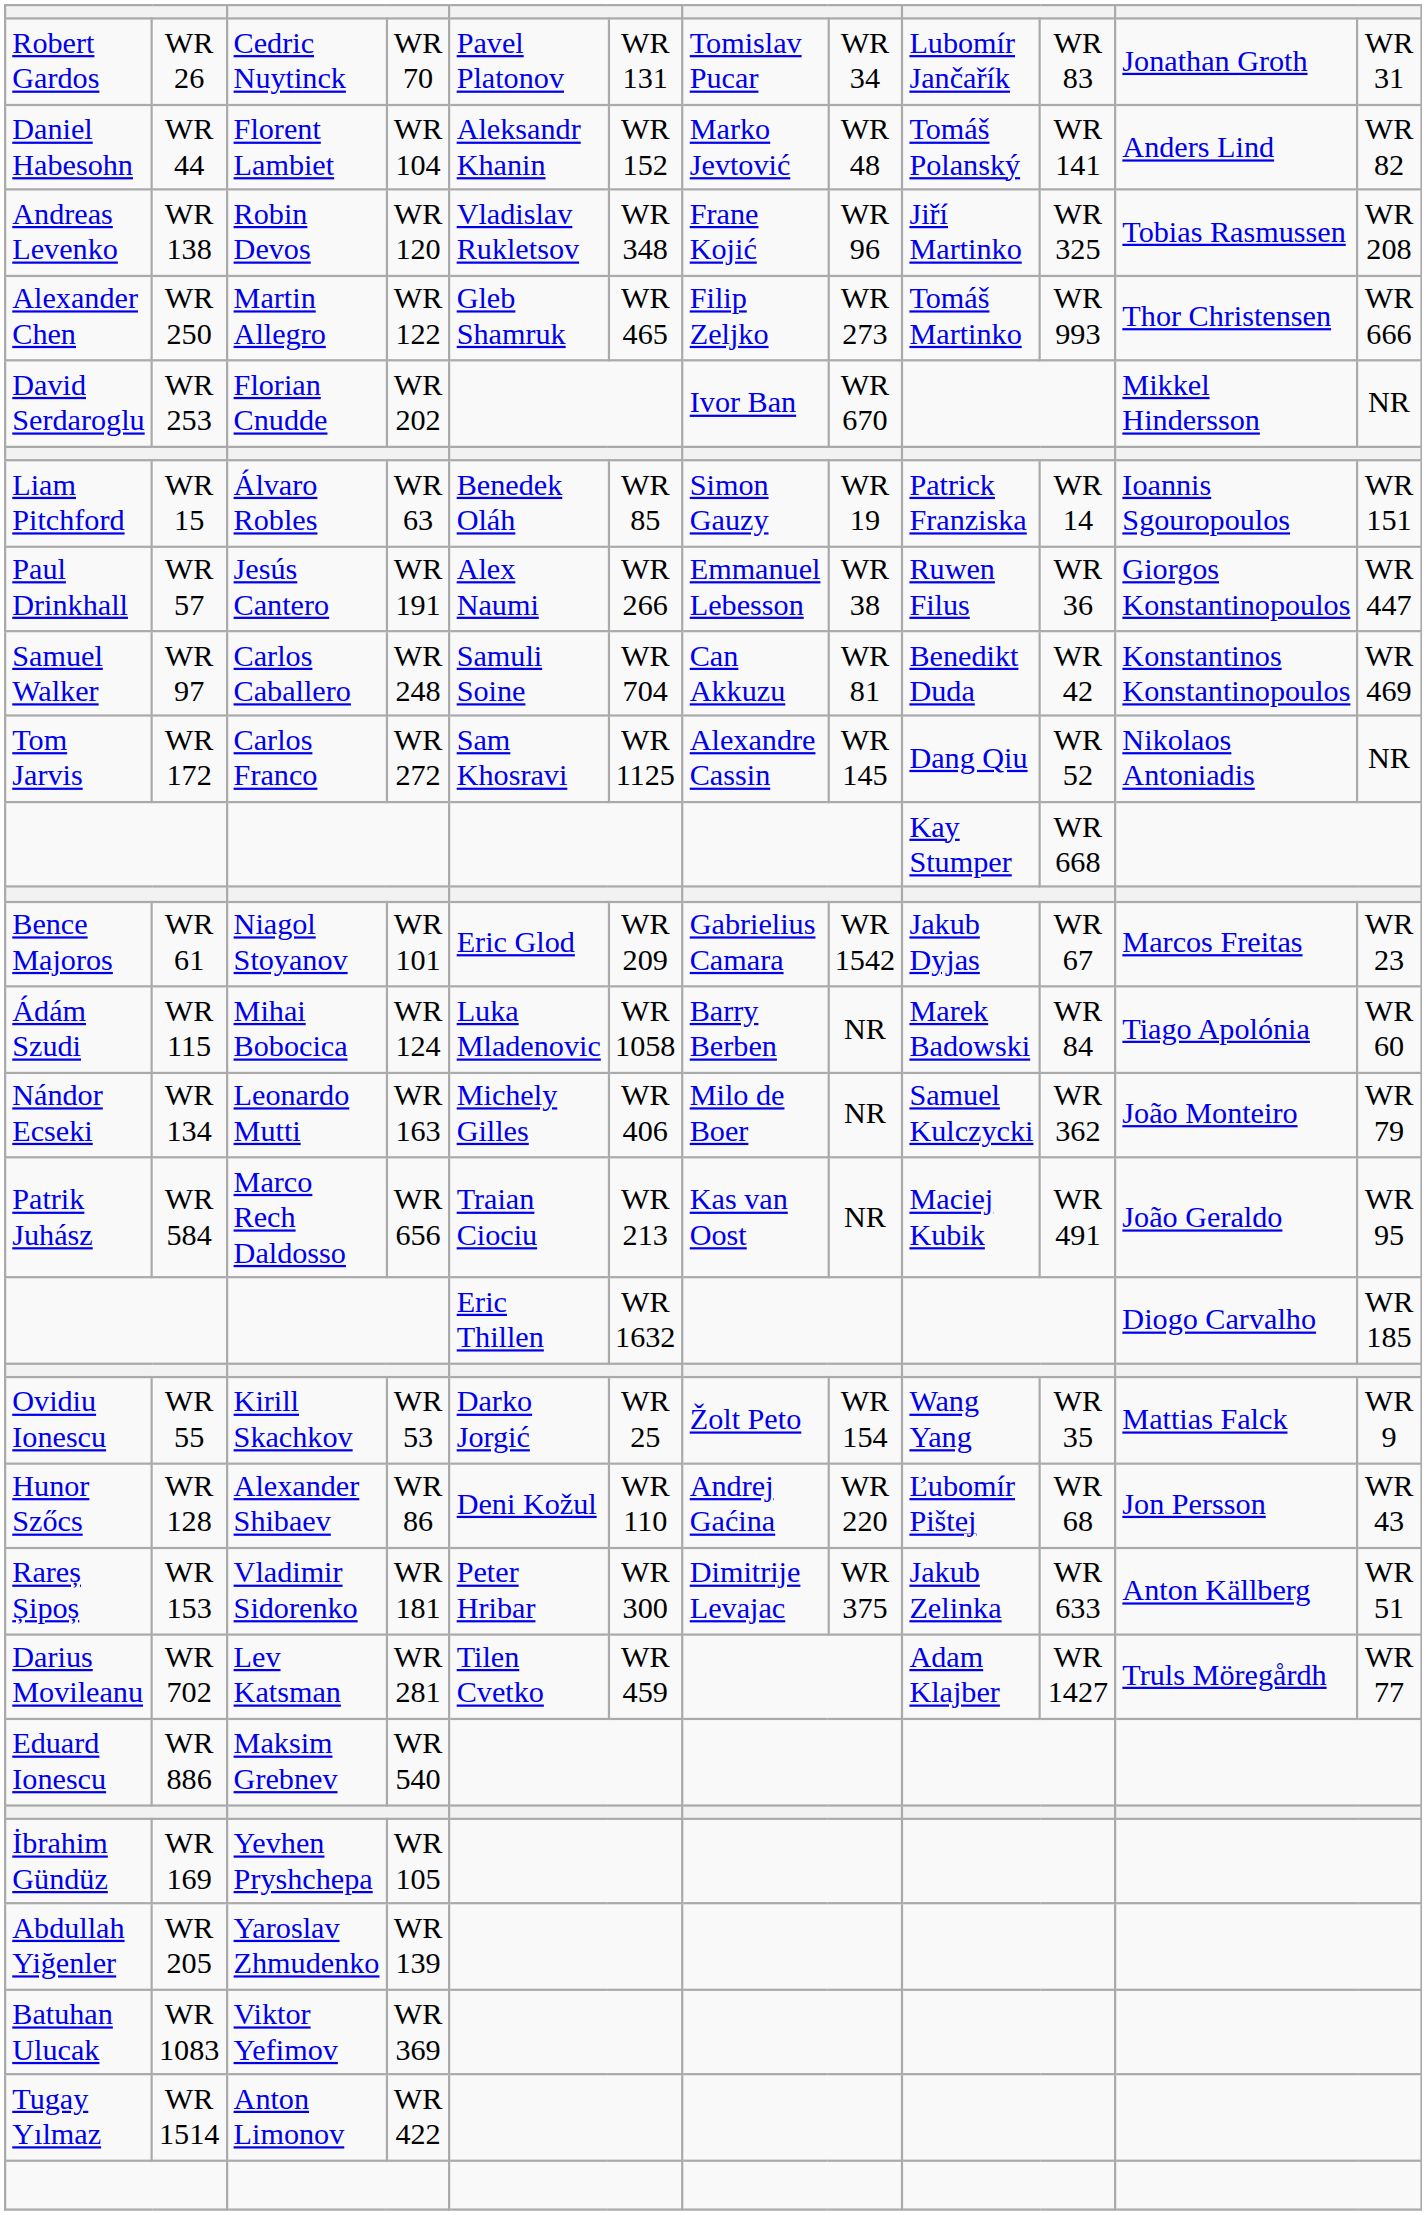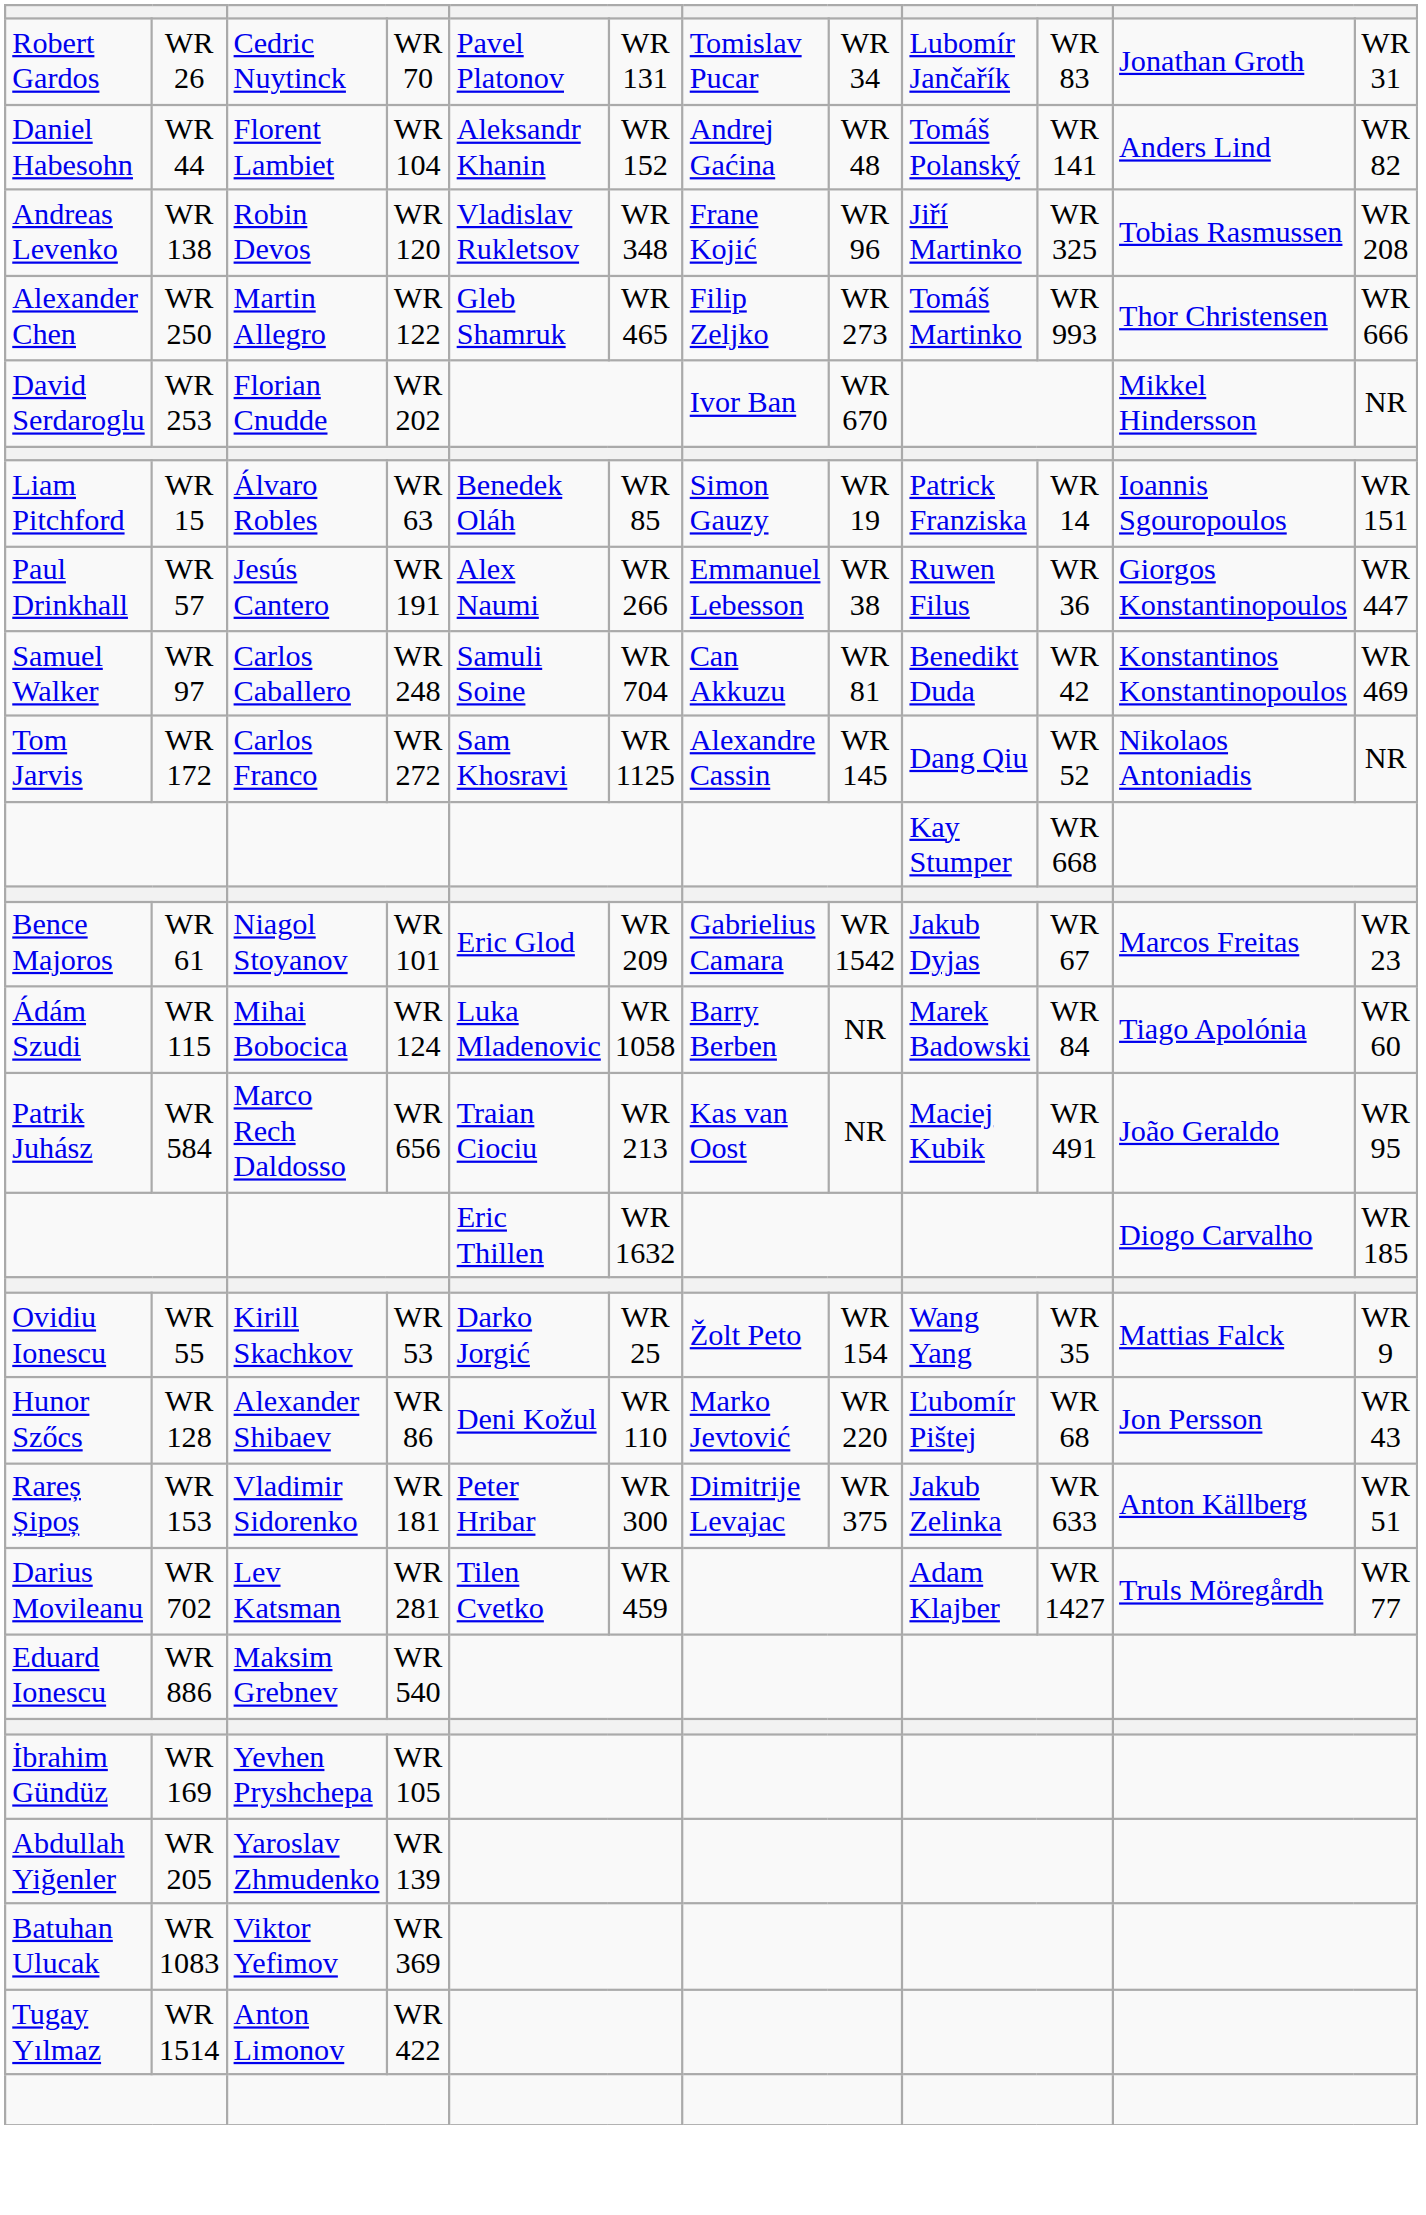 <table class="wikitable" style="font-size:85%">
 <tr>
 <th colspan=2></th>
 <th colspan=2></th>
 <th colspan=2></th>
 <th colspan=2></th>
 <th colspan=2></th>
 <th colspan=2></th>
 </tr>
 <tr>
 <td><a href='#'>Robert Gardos</a></td>
 <td align=center>WR 26</td>
 <td><a href='#'>Cedric Nuytinck</a></td>
 <td align=center>WR 70</td>
 <td><a href='#'>Pavel Platonov</a></td>
 <td align=center>WR 131</td>
 <td><a href='#'>Tomislav Pucar</a></td>
 <td align=center>WR 34</td>
 <td><a href='#'>Lubomír Jančařík</a></td>
 <td align=center>WR 83</td>
 <td><a href='#'>Jonathan Groth</a></td>
 <td align=center>WR 31</td>
 </tr>
 <tr>
 <td><a href='#'>Daniel Habesohn</a></td>
 <td align=center>WR 44</td>
 <td><a href='#'>Florent Lambiet</a></td>
 <td align=center>WR 104</td>
 <td><a href='#'>Aleksandr Khanin</a></td>
 <td align=center>WR 152</td>
-<td><a href='#'>Marko Jevtović</a></td>
+<td><a href='#'>Andrej Gaćina</a></td>
 <td align=center>WR 48</td>
 <td><a href='#'>Tomáš Polanský</a></td>
 <td align=center>WR 141</td>
 <td><a href='#'>Anders Lind</a></td>
 <td align=center>WR 82</td>
 </tr>
 <tr>
 <td><a href='#'>Andreas Levenko</a></td>
 <td align=center>WR 138</td>
 <td><a href='#'>Robin Devos</a></td>
 <td align=center>WR 120</td>
 <td><a href='#'>Vladislav Rukletsov</a></td>
 <td align=center>WR 348</td>
 <td><a href='#'>Frane Kojić</a></td>
 <td align=center>WR 96</td>
 <td><a href='#'>Jiří Martinko</a></td>
 <td align=center>WR 325</td>
 <td><a href='#'>Tobias Rasmussen</a></td>
 <td align=center>WR 208</td>
 </tr>
 <tr>
 <td><a href='#'>Alexander Chen</a></td>
 <td align=center>WR 250</td>
 <td><a href='#'>Martin Allegro</a></td>
 <td align=center>WR 122</td>
 <td><a href='#'>Gleb Shamruk</a></td>
 <td align=center>WR 465</td>
 <td><a href='#'>Filip Zeljko</a></td>
 <td align=center>WR 273</td>
 <td><a href='#'>Tomáš Martinko</a></td>
 <td align=center>WR 993</td>
 <td><a href='#'>Thor Christensen</a></td>
 <td align=center>WR 666</td>
 </tr>
 <tr>
 <td><a href='#'>David Serdaroglu</a></td>
 <td align=center>WR 253</td>
 <td><a href='#'>Florian Cnudde</a></td>
 <td align=center>WR 202</td>
 <td colspan=2></td>
 <td><a href='#'>Ivor Ban</a></td>
 <td align=center>WR 670</td>
 <td colspan=2></td>
 <td><a href='#'>Mikkel Hindersson</a></td>
 <td align=center>NR</td>
 </tr>
 <tr>
 <th colspan=2></th>
 <th colspan=2></th>
 <th colspan=2></th>
 <th colspan=2></th>
 <th colspan=2></th>
 <th colspan=2></th>
 </tr>
 <tr>
 <td><a href='#'>Liam Pitchford</a></td>
 <td align=center>WR 15</td>
 <td><a href='#'>Álvaro Robles</a></td>
 <td align=center>WR 63</td>
 <td><a href='#'>Benedek Oláh</a></td>
 <td align=center>WR 85</td>
 <td><a href='#'>Simon Gauzy</a></td>
 <td align=center>WR 19</td>
 <td><a href='#'>Patrick Franziska</a></td>
 <td align=center>WR 14</td>
 <td><a href='#'>Ioannis Sgouropoulos</a></td>
 <td align=center>WR 151</td>
 </tr>
 <tr>
 <td><a href='#'>Paul Drinkhall</a></td>
 <td align=center>WR 57</td>
 <td><a href='#'>Jesús Cantero</a></td>
 <td align=center>WR 191</td>
 <td><a href='#'>Alex Naumi</a></td>
 <td align=center>WR 266</td>
 <td><a href='#'>Emmanuel Lebesson</a></td>
 <td align=center>WR 38</td>
 <td><a href='#'>Ruwen Filus</a></td>
 <td align=center>WR 36</td>
 <td><a href='#'>Giorgos Konstantinopoulos</a></td>
 <td align=center>WR 447</td>
 </tr>
 <tr>
 <td><a href='#'>Samuel Walker</a></td>
 <td align=center>WR 97</td>
 <td><a href='#'>Carlos Caballero</a></td>
 <td align=center>WR 248</td>
 <td><a href='#'>Samuli Soine</a></td>
 <td align=center>WR 704</td>
 <td><a href='#'>Can Akkuzu</a></td>
 <td align=center>WR 81</td>
 <td><a href='#'>Benedikt Duda</a></td>
 <td align=center>WR 42</td>
 <td><a href='#'>Konstantinos Konstantinopoulos</a></td>
 <td align=center>WR 469</td>
 </tr>
 <tr>
 <td><a href='#'>Tom Jarvis</a></td>
 <td align=center>WR 172</td>
 <td><a href='#'>Carlos Franco</a></td>
 <td align=center>WR 272</td>
 <td><a href='#'>Sam Khosravi</a></td>
 <td align=center>WR 1125</td>
 <td><a href='#'>Alexandre Cassin</a></td>
 <td align=center>WR 145</td>
 <td><a href='#'>Dang Qiu</a></td>
 <td align=center>WR 52</td>
 <td><a href='#'>Nikolaos Antoniadis</a></td>
 <td align=center>NR</td>
 </tr>
 <tr>
 <td colspan=2></td>
 <td colspan=2></td>
 <td colspan=2></td>
 <td colspan=2></td>
 <td><a href='#'>Kay Stumper</a></td>
 <td align=center>WR 668</td>
 <td colspan=2></td>
 </tr>
 <tr>
 <th colspan=2></th>
 <th colspan=2></th>
 <th colspan=2></th>
 <th colspan=2></th>
 <th colspan=2></th>
 <th colspan=2></th>
 </tr>
 <tr>
 <td><a href='#'>Bence Majoros</a></td>
 <td align=center>WR 61</td>
 <td><a href='#'>Niagol Stoyanov</a></td>
 <td align=center>WR 101</td>
 <td><a href='#'>Eric Glod</a></td>
 <td align=center>WR 209</td>
 <td><a href='#'>Gabrielius Camara</a></td>
 <td align=center>WR 1542</td>
 <td><a href='#'>Jakub Dyjas</a></td>
 <td align=center>WR 67</td>
 <td><a href='#'>Marcos Freitas</a></td>
 <td align=center>WR 23</td>
 </tr>
 <tr>
 <td><a href='#'>Ádám Szudi</a></td>
 <td align=center>WR 115</td>
 <td><a href='#'>Mihai Bobocica</a></td>
 <td align=center>WR 124</td>
 <td><a href='#'>Luka Mladenovic</a></td>
 <td align=center>WR 1058</td>
 <td><a href='#'>Barry Berben</a></td>
 <td align=center>NR</td>
 <td><a href='#'>Marek Badowski</a></td>
 <td align=center>WR 84</td>
 <td><a href='#'>Tiago Apolónia</a></td>
 <td align=center>WR 60</td>
 </tr>
 <tr>
-<td><a href='#'>Nándor Ecseki</a></td>
-<td align=center>WR 134</td>
-<td><a href='#'>Leonardo Mutti</a></td>
-<td align=center>WR 163</td>
-<td><a href='#'>Michely Gilles</a></td>
-<td align=center>WR 406</td>
-<td><a href='#'>Milo de Boer</a></td>
-<td align=center>NR</td>
-<td><a href='#'>Samuel Kulczycki</a></td>
-<td align=center>WR 362</td>
-<td><a href='#'>João Monteiro</a></td>
-<td align=center>WR 79</td>
-</tr>
-<tr>
 <td><a href='#'>Patrik Juhász</a></td>
 <td align=center>WR 584</td>
 <td><a href='#'>Marco Rech Daldosso</a></td>
 <td align=center>WR 656</td>
 <td><a href='#'>Traian Ciociu</a></td>
 <td align=center>WR 213</td>
 <td><a href='#'>Kas van Oost</a></td>
 <td align=center>NR</td>
 <td><a href='#'>Maciej Kubik</a></td>
 <td align=center>WR 491</td>
 <td><a href='#'>João Geraldo</a></td>
 <td align=center>WR 95</td>
 </tr>
 <tr>
 <td colspan=2></td>
 <td colspan=2></td>
 <td><a href='#'>Eric Thillen</a></td>
 <td align=center>WR 1632</td>
 <td colspan=2></td>
 <td colspan=2></td>
 <td><a href='#'>Diogo Carvalho</a></td>
 <td align=center>WR 185</td>
 </tr>
 <tr>
 <th colspan=2></th>
 <th colspan=2></th>
 <th colspan=2></th>
 <th colspan=2></th>
 <th colspan=2></th>
 <th colspan=2></th>
 </tr>
 <tr>
 <td><a href='#'>Ovidiu Ionescu</a></td>
 <td align=center>WR 55</td>
 <td><a href='#'>Kirill Skachkov</a></td>
 <td align=center>WR 53</td>
 <td><a href='#'>Darko Jorgić</a></td>
 <td align=center>WR 25</td>
 <td><a href='#'>Žolt Peto</a></td>
 <td align=center>WR 154</td>
 <td><a href='#'>Wang Yang</a></td>
 <td align=center>WR 35</td>
 <td><a href='#'>Mattias Falck</a></td>
 <td align=center>WR 9</td>
 </tr>
 <tr>
 <td><a href='#'>Hunor Szőcs</a></td>
 <td align=center>WR 128</td>
 <td><a href='#'>Alexander Shibaev</a></td>
 <td align=center>WR 86</td>
 <td><a href='#'>Deni Kožul</a></td>
 <td align=center>WR 110</td>
-<td><a href='#'>Andrej Gaćina</a></td>
+<td><a href='#'>Marko Jevtović</a></td>
 <td align=center>WR 220</td>
 <td><a href='#'>Ľubomír Pištej</a></td>
 <td align=center>WR 68</td>
 <td><a href='#'>Jon Persson</a></td>
 <td align=center>WR 43</td>
 </tr>
 <tr>
 <td><a href='#'>Rareș Șipoș</a></td>
 <td align=center>WR 153</td>
 <td><a href='#'>Vladimir Sidorenko</a></td>
 <td align=center>WR 181</td>
 <td><a href='#'>Peter Hribar</a></td>
 <td align=center>WR 300</td>
 <td><a href='#'>Dimitrije Levajac</a></td>
 <td align=center>WR 375</td>
 <td><a href='#'>Jakub Zelinka</a></td>
 <td align=center>WR 633</td>
 <td><a href='#'>Anton Källberg</a></td>
 <td align=center>WR 51</td>
 </tr>
 <tr>
 <td><a href='#'>Darius Movileanu</a></td>
 <td align=center>WR 702</td>
 <td><a href='#'>Lev Katsman</a></td>
 <td align=center>WR 281</td>
 <td><a href='#'>Tilen Cvetko</a></td>
 <td align=center>WR 459</td>
 <td colspan=2></td>
 <td><a href='#'>Adam Klajber</a></td>
 <td align=center>WR 1427</td>
 <td><a href='#'>Truls Möregårdh</a></td>
 <td align=center>WR 77</td>
 </tr>
 <tr>
 <td><a href='#'>Eduard Ionescu</a></td>
 <td align=center>WR 886</td>
 <td><a href='#'>Maksim Grebnev</a></td>
 <td align=center>WR 540</td>
 <td colspan=2></td>
 <td colspan=2></td>
 <td colspan=2></td>
 <td colspan=2></td>
 </tr>
 <tr>
 <th colspan=2></th>
 <th colspan=2></th>
 <th colspan=2></th>
 <th colspan=2></th>
 <th colspan=2></th>
 <th colspan=2></th>
 </tr>
 <tr>
 <td><a href='#'>İbrahim Gündüz</a></td>
 <td align=center>WR 169</td>
 <td><a href='#'>Yevhen Pryshchepa</a></td>
 <td align=center>WR 105</td>
 <td colspan=2></td>
 <td colspan=2></td>
 <td colspan=2></td>
 <td colspan=2></td>
 </tr>
 <tr>
 <td><a href='#'>Abdullah Yiğenler</a></td>
 <td align=center>WR 205</td>
 <td><a href='#'>Yaroslav Zhmudenko</a></td>
 <td align=center>WR 139</td>
 <td colspan=2></td>
 <td colspan=2></td>
 <td colspan=2></td>
 <td colspan=2></td>
 </tr>
 <tr>
 <td><a href='#'>Batuhan Ulucak</a></td>
 <td align=center>WR 1083</td>
 <td><a href='#'>Viktor Yefimov</a></td>
 <td align=center>WR 369</td>
 <td colspan=2></td>
 <td colspan=2></td>
 <td colspan=2></td>
 <td colspan=2></td>
 </tr>
 <tr>
 <td><a href='#'>Tugay Yılmaz</a></td>
 <td align=center>WR 1514</td>
 <td><a href='#'>Anton Limonov</a></td>
 <td align=center>WR 422</td>
 <td colspan=2></td>
 <td colspan=2></td>
 <td colspan=2></td>
 <td colspan=2></td>
 </tr>
 <tr>
 <td colspan=2> </td>
 <td colspan=2></td>
 <td colspan=2></td>
 <td colspan=2></td>
 <td colspan=2></td>
 <td colspan=2></td>
 </tr>
 </table>
